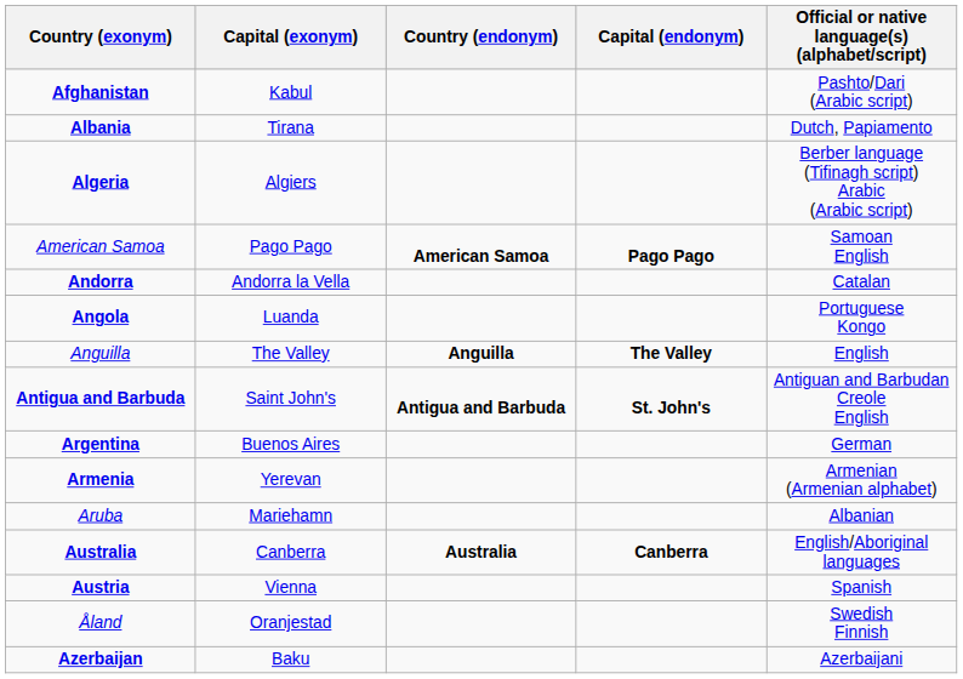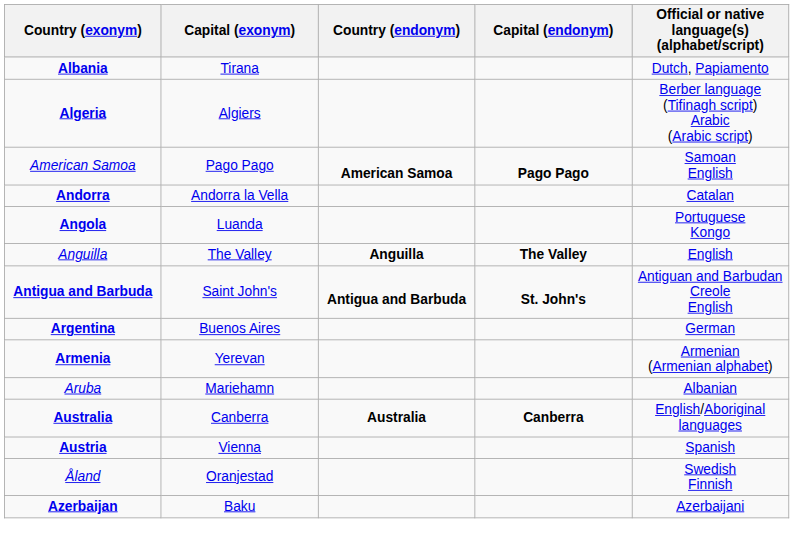 <table style="text-align:center;" class="wikitable">
 <tr style="background:#ccc;">
 <th style="width:175px;">Country (<a href='#'>exonym</a>)</th>
 <th style="width:175px;">Capital (<a href='#'>exonym</a>)</th>
 <th style="width:175px;">Country (<a href='#'>endonym</a>)</th>
 <th style="width:175px;">Capital (<a href='#'>endonym</a>)</th>
 <th style="width:175px;">Official or native language(s) (alphabet/script)</th>
-</tr>
-<tr>
-<td> <strong><a href='#'>Afghanistan</a></strong></td>
-<td><a href='#'>Kabul</a></td>
-<td><strong></strong><br></td>
-<td><strong></strong><br></td>
-<td><a href='#'>Pashto</a>/<a href='#'>Dari</a><br>(<a href='#'>Arabic script</a>)</td>
 </tr>
 <tr>
 <td> <strong><a href='#'>Albania</a></strong></td>
 <td><a href='#'>Tirana</a></td>
 <td><strong></strong></td>
 <td><strong></strong></td>
 <td><a href='#'>Dutch</a>, <a href='#'>Papiamento</a></td>
 </tr>
 <tr>
 <td> <strong><a href='#'>Algeria</a></strong></td>
 <td><a href='#'>Algiers</a></td>
 <td><strong></strong><br><strong></strong><br><strong><em></em></strong><br></td>
 <td><strong></strong><br><strong></strong><br><strong><em></em></strong><br></td>
 <td><a href='#'>Berber language</a><br>(<a href='#'>Tifinagh script</a>)<br><a href='#'>Arabic</a><br>(<a href='#'>Arabic script</a>)</td>
 </tr>
 <tr>
 <td> <em><a href='#'>American Samoa</a></em></td>
 <td><a href='#'>Pago Pago</a></td>
 <td><strong></strong><br><strong>American Samoa</strong></td>
 <td><strong></strong><br><strong>Pago Pago</strong></td>
 <td><a href='#'>Samoan</a><br><a href='#'>English</a></td>
 </tr>
 <tr>
 <td> <strong><a href='#'>Andorra</a></strong></td>
 <td><a href='#'>Andorra la Vella</a></td>
 <td><strong></strong></td>
 <td><strong></strong></td>
 <td><a href='#'>Catalan</a></td>
 </tr>
 <tr>
 <td> <strong><a href='#'>Angola</a></strong></td>
 <td><a href='#'>Luanda</a></td>
 <td><strong></strong><br><strong></strong></td>
 <td><strong></strong><br><strong><em></em></strong></td>
 <td><a href='#'>Portuguese</a><br> <a href='#'>Kongo</a></td>
 </tr>
 <tr>
 <td> <em><a href='#'>Anguilla</a></em></td>
 <td><a href='#'>The Valley</a></td>
 <td><strong>Anguilla</strong></td>
 <td><strong>The Valley</strong></td>
 <td><a href='#'>English</a></td>
 </tr>
 <tr>
 <td> <strong><a href='#'>Antigua and Barbuda</a></strong></td>
 <td><a href='#'>Saint John's</a></td>
 <td><strong></strong><br><strong>Antigua and Barbuda</strong></td>
 <td><strong></strong><br><strong>St. John's</strong></td>
 <td><a href='#'>Antiguan and Barbudan Creole</a><br><a href='#'>English</a></td>
 </tr>
 <tr>
 <td> <strong><a href='#'>Argentina</a></strong></td>
 <td><a href='#'>Buenos Aires</a></td>
 <td><strong></strong></td>
 <td><strong></strong></td>
 <td><a href='#'>German</a></td>
 </tr>
 <tr>
 <td> <strong><a href='#'>Armenia</a></strong></td>
 <td><a href='#'>Yerevan</a></td>
 <td><strong></strong><br></td>
 <td><strong></strong><br></td>
 <td><a href='#'>Armenian</a><br>(<a href='#'>Armenian alphabet</a>)</td>
 </tr>
 <tr>
 <td> <em><a href='#'>Aruba</a></em></td>
 <td><a href='#'>Mariehamn</a></td>
 <td><strong></strong></td>
 <td><strong></strong></td>
 <td><a href='#'>Albanian</a></td>
 </tr>
 <tr>
 <td> <strong><a href='#'>Australia</a></strong></td>
 <td><a href='#'>Canberra</a></td>
 <td><strong>Australia</strong></td>
 <td><strong>Canberra</strong></td>
 <td><a href='#'>English</a>/<a href='#'>Aboriginal languages</a></td>
 </tr>
 <tr>
 <td> <strong><a href='#'>Austria</a></strong></td>
 <td><a href='#'>Vienna</a></td>
 <td><strong></strong></td>
 <td><strong></strong></td>
 <td><a href='#'>Spanish</a></td>
 </tr>
 <tr>
 <td> <em><a href='#'>Åland</a></em></td>
 <td><a href='#'>Oranjestad</a></td>
 <td><strong></strong><br><strong></strong></td>
 <td><strong></strong><br><strong></strong></td>
 <td><a href='#'>Swedish</a><br><a href='#'>Finnish</a></td>
 </tr>
 <tr>
 <td> <strong><a href='#'>Azerbaijan</a></strong></td>
 <td><a href='#'>Baku</a></td>
 <td><strong></strong></td>
 <td><strong></strong></td>
 <td><a href='#'>Azerbaijani</a></td>
 </tr>
 </table>
